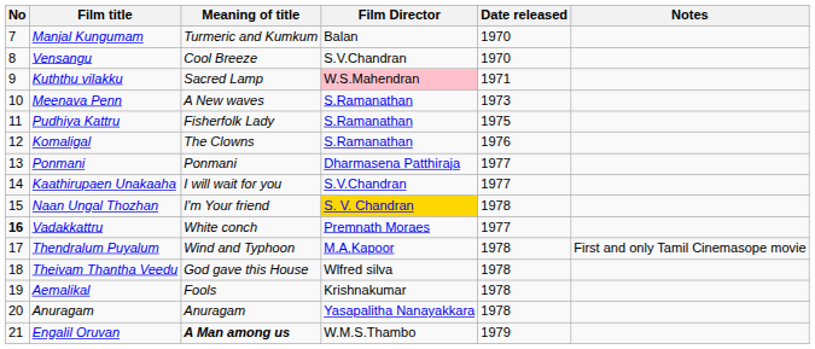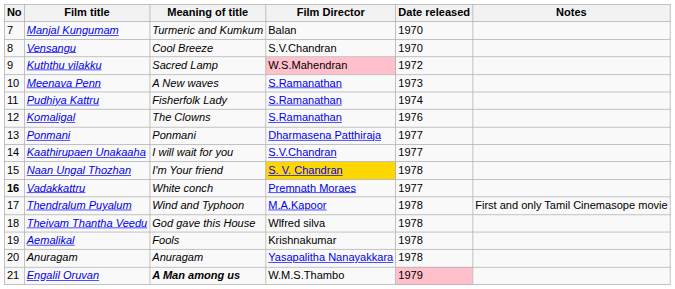 <table class="wikitable">
 <tr>
 <th>No</th>
 <th>Film title</th>
 <th>Meaning of title</th>
 <th>Film Director</th>
 <th>Date released</th>
 <th>Notes</th>
 </tr>
 <tr>
 <td>7</td>
 <td><em><a href='#'>Manjal Kungumam</a></em></td>
 <td><em>Turmeric and Kumkum</em></td>
 <td>Balan</td>
 <td>1970</td>
 <td></td>
 </tr>
 <tr>
 <td>8</td>
 <td><em><a href='#'>Vensangu</a></em></td>
 <td><em>Cool Breeze</em></td>
 <td>S.V.Chandran</td>
 <td>1970</td>
 <td></td>
 </tr>
 <tr>
 <td>9</td>
 <td><em><a href='#'>Kuththu vilakku</a></em></td>
 <td><em>Sacred Lamp</em></td>
 <td style="background: pink;">W.S.Mahendran</td>
-<td>1971</td>
+<td>1972</td>
 <td></td>
 </tr>
 <tr>
 <td>10</td>
 <td><em><a href='#'>Meenava Penn</a></em></td>
 <td><em>A New waves</em></td>
 <td><a href='#'>S.Ramanathan</a></td>
 <td>1973</td>
 <td></td>
 </tr>
 <tr>
 <td>11</td>
 <td><em><a href='#'>Pudhiya Kattru</a></em></td>
 <td><em>Fisherfolk Lady</em></td>
 <td><a href='#'>S.Ramanathan</a></td>
-<td>1975</td>
+<td>1974</td>
 <td></td>
 </tr>
 <tr>
 <td>12</td>
 <td><em><a href='#'>Komaligal</a></em></td>
 <td><em>The Clowns</em></td>
 <td><a href='#'>S.Ramanathan</a></td>
 <td>1976</td>
 <td></td>
 </tr>
 <tr>
 <td>13</td>
 <td><em><a href='#'>Ponmani</a></em></td>
 <td><em>Ponmani</em></td>
 <td><a href='#'>Dharmasena Patthiraja</a></td>
 <td>1977</td>
 <td></td>
 </tr>
 <tr>
 <td>14</td>
 <td><em><a href='#'>Kaathirupaen Unakaaha</a></em></td>
 <td><em>I will wait for you</em></td>
 <td><a href='#'>S.V.Chandran</a></td>
 <td>1977</td>
 <td></td>
 </tr>
 <tr>
 <td>15</td>
 <td><em><a href='#'>Naan Ungal Thozhan</a></em></td>
 <td><em>I'm Your friend</em></td>
 <td style="background: gold;"><a href='#'>S. V. Chandran</a></td>
 <td>1978</td>
 <td></td>
 </tr>
 <tr>
 <td><strong>16</strong></td>
 <td><em><a href='#'>Vadakkattru</a></em></td>
 <td><em>White conch</em></td>
 <td><a href='#'>Premnath Moraes</a></td>
 <td>1977</td>
 <td></td>
 </tr>
 <tr>
 <td>17</td>
 <td><em><a href='#'>Thendralum Puyalum</a></em></td>
 <td><em>Wind and Typhoon</em></td>
 <td><a href='#'>M.A.Kapoor</a></td>
 <td>1978</td>
 <td>First and only Tamil Cinemasope movie</td>
 </tr>
 <tr>
 <td>18</td>
 <td><em><a href='#'>Theivam Thantha Veedu</a></em></td>
 <td><em>God gave this House</em></td>
 <td>Wlfred silva</td>
 <td>1978</td>
 <td></td>
 </tr>
 <tr>
 <td>19</td>
 <td><em><a href='#'>Aemalikal</a></em></td>
 <td><em>Fools</em></td>
 <td>Krishnakumar</td>
 <td>1978</td>
 <td></td>
 </tr>
 <tr>
 <td>20</td>
 <td><em>Anuragam</em></td>
 <td><em>Anuragam</em></td>
 <td><a href='#'>Yasapalitha Nanayakkara</a></td>
 <td>1978</td>
 <td></td>
 </tr>
 <tr>
 <td>21</td>
 <td><em><a href='#'>Engalil Oruvan</a></em></td>
 <td><strong><em>A Man among us</em></strong></td>
 <td>W.M.S.Thambo</td>
-<td>1979</td>
+<td style="background: pink;">1979</td>
 <td></td>
 </tr>
 </table>
